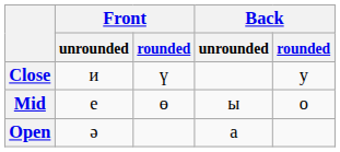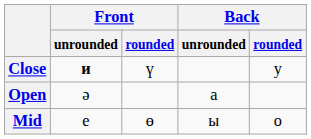 <table class="wikitable" style="text-align:center">
 <tr>
 <th rowspan="2"></th>
 <th colspan="2"><a href='#'>Front</a></th>
 <th colspan="2"><a href='#'>Back</a></th>
 </tr>
 <tr>
 <th><small>unrounded</small></th>
 <th><a href='#'><small>rounded</small></a></th>
 <th><small>unrounded</small></th>
 <th><a href='#'><small>rounded</small></a></th>
 </tr>
 <tr>
 <th><a href='#'>Close</a></th>
-<td>и </td>
+<td><strong>и </strong></td>
 <td>ү </td>
 <td></td>
 <td>у </td>
+</tr>
+<tr>
+<th><a href='#'>Open</a></th>
+<td>ә </td>
+<td></td>
+<td>а </td>
+<td></td>
 </tr>
 <tr>
 <th><a href='#'>Mid</a></th>
 <td>е </td>
 <td>ө </td>
 <td>ы </td>
 <td>о </td>
 </tr>
-<tr>
-<th><a href='#'>Open</a></th>
-<td>ә </td>
-<td></td>
-<td>а </td>
-<td></td>
-</tr>
 </table>
